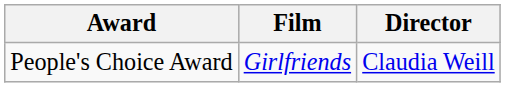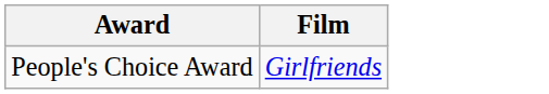 <table class="wikitable">
 <tr>
 <th>Award</th>
 <th>Film</th>
-<th>Director</th>
 </tr>
 <tr>
 <td>People's Choice Award</td>
 <td><em><a href='#'>Girlfriends</a></em></td>
-<td><a href='#'>Claudia Weill</a></td>
 </tr>
 </table>
